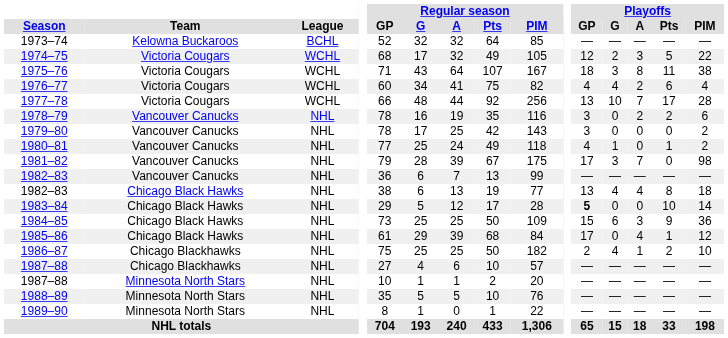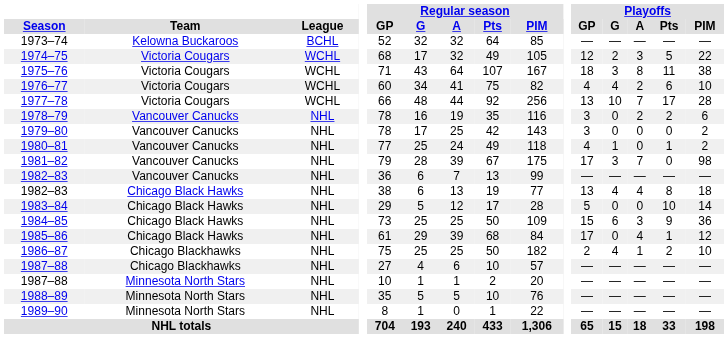 <table border="0" cellpadding="1" cellspacing="0" style="text-align:center; width:60em">
 <tr bgcolor="#e0e0e0">
 <th colspan="3" bgcolor="#ffffff"> </th>
 <th rowspan="99" bgcolor="#ffffff"> </th>
 <th colspan="5"><a href='#'>Regular season</a></th>
 <th rowspan="99" bgcolor="#ffffff"> </th>
 <th colspan="5"><a href='#'>Playoffs</a></th>
 </tr>
 <tr bgcolor="#e0e0e0">
 <th><a href='#'>Season</a></th>
 <th>Team</th>
 <th>League</th>
 <th>GP</th>
 <th><a href='#'>G</a></th>
 <th><a href='#'>A</a></th>
 <th><a href='#'>Pts</a></th>
 <th><a href='#'>PIM</a></th>
 <th>GP</th>
 <th>G</th>
 <th>A</th>
 <th>Pts</th>
 <th>PIM</th>
 </tr>
 <tr>
 <td>1973–74</td>
 <td><a href='#'>Kelowna Buckaroos</a></td>
 <td><a href='#'>BCHL</a></td>
 <td>52</td>
 <td>32</td>
 <td>32</td>
 <td>64</td>
 <td>85</td>
 <td>—</td>
 <td>—</td>
 <td>—</td>
 <td>—</td>
 <td>—</td>
 </tr>
 <tr bgcolor="#f0f0f0">
 <td><a href='#'>1974–75</a></td>
 <td><a href='#'>Victoria Cougars</a></td>
 <td><a href='#'>WCHL</a></td>
 <td>68</td>
 <td>17</td>
 <td>32</td>
 <td>49</td>
 <td>105</td>
 <td>12</td>
 <td>2</td>
 <td>3</td>
 <td>5</td>
 <td>22</td>
 </tr>
 <tr>
 <td><a href='#'>1975–76</a></td>
 <td>Victoria Cougars</td>
 <td>WCHL</td>
 <td>71</td>
 <td>43</td>
 <td>64</td>
 <td>107</td>
 <td>167</td>
 <td>18</td>
 <td>3</td>
 <td>8</td>
 <td>11</td>
 <td>38</td>
 </tr>
 <tr bgcolor="#f0f0f0">
 <td><a href='#'>1976–77</a></td>
 <td>Victoria Cougars</td>
 <td>WCHL</td>
 <td>60</td>
 <td>34</td>
 <td>41</td>
 <td>75</td>
 <td>82</td>
 <td>4</td>
 <td>4</td>
 <td>2</td>
 <td>6</td>
-<td>4</td>
+<td>10</td>
 </tr>
 <tr>
 <td><a href='#'>1977–78</a></td>
 <td>Victoria Cougars</td>
 <td>WCHL</td>
 <td>66</td>
 <td>48</td>
 <td>44</td>
 <td>92</td>
 <td>256</td>
 <td>13</td>
 <td>10</td>
 <td>7</td>
 <td>17</td>
 <td>28</td>
 </tr>
 <tr bgcolor="#f0f0f0">
 <td><a href='#'>1978–79</a></td>
 <td><a href='#'>Vancouver Canucks</a></td>
 <td><a href='#'>NHL</a></td>
 <td>78</td>
 <td>16</td>
 <td>19</td>
 <td>35</td>
 <td>116</td>
 <td>3</td>
 <td>0</td>
 <td>2</td>
 <td>2</td>
 <td>6</td>
 </tr>
 <tr>
 <td><a href='#'>1979–80</a></td>
 <td>Vancouver Canucks</td>
 <td>NHL</td>
 <td>78</td>
 <td>17</td>
 <td>25</td>
 <td>42</td>
 <td>143</td>
 <td>3</td>
 <td>0</td>
 <td>0</td>
 <td>0</td>
 <td>2</td>
 </tr>
 <tr bgcolor="#f0f0f0">
 <td><a href='#'>1980–81</a></td>
 <td>Vancouver Canucks</td>
 <td>NHL</td>
 <td>77</td>
 <td>25</td>
 <td>24</td>
 <td>49</td>
 <td>118</td>
 <td>4</td>
 <td>1</td>
 <td>0</td>
 <td>1</td>
 <td>2</td>
 </tr>
 <tr>
 <td><a href='#'>1981–82</a></td>
 <td>Vancouver Canucks</td>
 <td>NHL</td>
 <td>79</td>
 <td>28</td>
 <td>39</td>
 <td>67</td>
 <td>175</td>
 <td>17</td>
 <td>3</td>
 <td>7</td>
 <td>0</td>
 <td>98</td>
 </tr>
 <tr bgcolor="#f0f0f0">
 <td><a href='#'>1982–83</a></td>
 <td>Vancouver Canucks</td>
 <td>NHL</td>
 <td>36</td>
 <td>6</td>
 <td>7</td>
 <td>13</td>
 <td>99</td>
 <td>—</td>
 <td>—</td>
 <td>—</td>
 <td>—</td>
 <td>—</td>
 </tr>
 <tr>
 <td>1982–83</td>
 <td><a href='#'>Chicago Black Hawks</a></td>
 <td>NHL</td>
 <td>38</td>
 <td>6</td>
 <td>13</td>
 <td>19</td>
 <td>77</td>
 <td>13</td>
 <td>4</td>
 <td>4</td>
 <td>8</td>
 <td>18</td>
 </tr>
 <tr bgcolor="#f0f0f0">
 <td><a href='#'>1983–84</a></td>
 <td>Chicago Black Hawks</td>
 <td>NHL</td>
 <td>29</td>
 <td>5</td>
 <td>12</td>
 <td>17</td>
 <td>28</td>
-<td><strong>5</strong></td>
+<td>5</td>
 <td>0</td>
 <td>0</td>
 <td>10</td>
 <td>14</td>
 </tr>
 <tr>
 <td><a href='#'>1984–85</a></td>
 <td>Chicago Black Hawks</td>
 <td>NHL</td>
 <td>73</td>
 <td>25</td>
 <td>25</td>
 <td>50</td>
 <td>109</td>
 <td>15</td>
 <td>6</td>
 <td>3</td>
 <td>9</td>
 <td>36</td>
 </tr>
 <tr bgcolor="#f0f0f0">
 <td><a href='#'>1985–86</a></td>
 <td>Chicago Black Hawks</td>
 <td>NHL</td>
 <td>61</td>
 <td>29</td>
 <td>39</td>
 <td>68</td>
 <td>84</td>
 <td>17</td>
 <td>0</td>
 <td>4</td>
 <td>1</td>
 <td>12</td>
 </tr>
 <tr>
 <td><a href='#'>1986–87</a></td>
 <td>Chicago Blackhawks</td>
 <td>NHL</td>
 <td>75</td>
 <td>25</td>
 <td>25</td>
 <td>50</td>
 <td>182</td>
 <td>2</td>
 <td>4</td>
 <td>1</td>
 <td>2</td>
 <td>10</td>
 </tr>
 <tr bgcolor="#f0f0f0">
 <td><a href='#'>1987–88</a></td>
 <td>Chicago Blackhawks</td>
 <td>NHL</td>
 <td>27</td>
 <td>4</td>
 <td>6</td>
 <td>10</td>
 <td>57</td>
 <td>—</td>
 <td>—</td>
 <td>—</td>
 <td>—</td>
 <td>—</td>
 </tr>
 <tr>
 <td>1987–88</td>
 <td><a href='#'>Minnesota North Stars</a></td>
 <td>NHL</td>
 <td>10</td>
 <td>1</td>
 <td>1</td>
 <td>2</td>
 <td>20</td>
 <td>—</td>
 <td>—</td>
 <td>—</td>
 <td>—</td>
 <td>—</td>
 </tr>
 <tr bgcolor="#f0f0f0">
 <td><a href='#'>1988–89</a></td>
 <td>Minnesota North Stars</td>
 <td>NHL</td>
 <td>35</td>
 <td>5</td>
 <td>5</td>
 <td>10</td>
 <td>76</td>
 <td>—</td>
 <td>—</td>
 <td>—</td>
 <td>—</td>
 <td>—</td>
 </tr>
 <tr>
 <td><a href='#'>1989–90</a></td>
 <td>Minnesota North Stars</td>
 <td>NHL</td>
 <td>8</td>
 <td>1</td>
 <td>0</td>
 <td>1</td>
 <td>22</td>
 <td>—</td>
 <td>—</td>
 <td>—</td>
 <td>—</td>
 <td>—</td>
 </tr>
 <tr bgcolor="#e0e0e0">
 <th colspan="3">NHL totals</th>
 <th>704</th>
 <th>193</th>
 <th>240</th>
 <th>433</th>
 <th>1,306</th>
 <th>65</th>
 <th>15</th>
 <th>18</th>
 <th>33</th>
 <th>198</th>
 </tr>
 </table>
